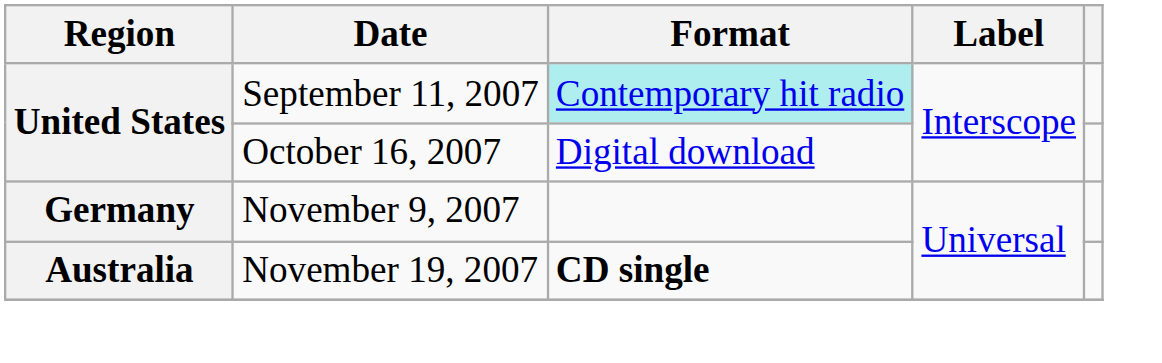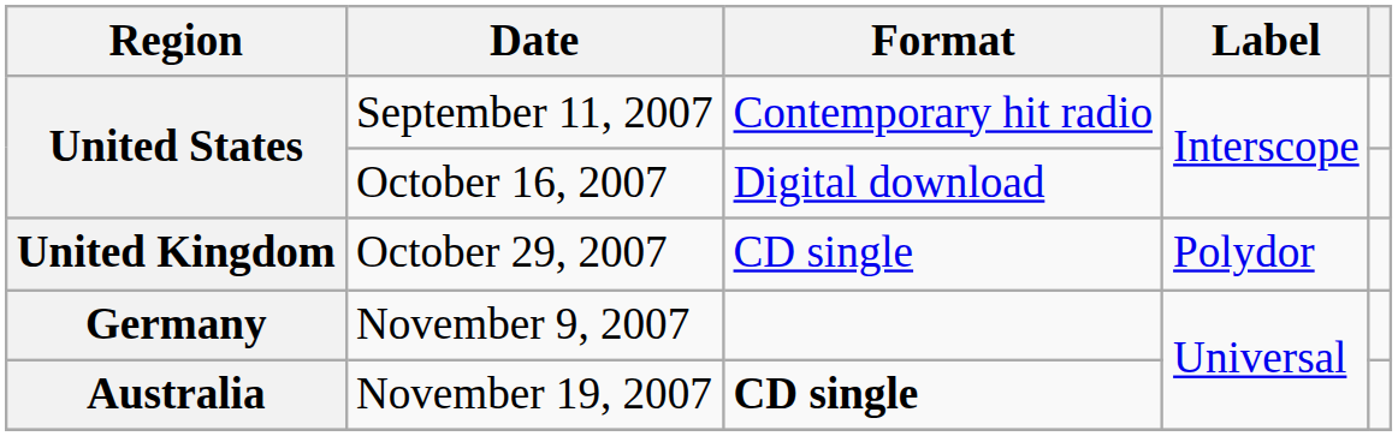 <table class="wikitable plainrowheaders">
 <tr>
 <th scope="col">Region</th>
 <th scope="col">Date</th>
 <th scope="col">Format</th>
 <th scope="col">Label</th>
 <th scope="col"></th>
 </tr>
 <tr>
 <th scope="row" rowspan="2">United States</th>
 <td>September 11, 2007</td>
-<td style="background: paleturquoise;"><a href='#'>Contemporary hit radio</a></td>
+<td><a href='#'>Contemporary hit radio</a></td>
 <td rowspan="2"><a href='#'>Interscope</a></td>
 <td></td>
 </tr>
 <tr>
 <td>October 16, 2007</td>
 <td><a href='#'>Digital download</a></td>
+<td></td>
+</tr>
+<tr>
+<th scope="row">United Kingdom</th>
+<td>October 29, 2007</td>
+<td><a href='#'>CD single</a></td>
+<td><a href='#'>Polydor</a></td>
 <td></td>
 </tr>
 <tr>
 <th scope="row">Germany</th>
 <td>November 9, 2007</td>
 <td></td>
 <td rowspan="2"><a href='#'>Universal</a></td>
 <td></td>
 </tr>
 <tr>
 <th scope="row">Australia</th>
 <td>November 19, 2007</td>
 <td><strong>CD single</strong></td>
 <td></td>
 </tr>
 <tr>
 </tr>
 </table>
